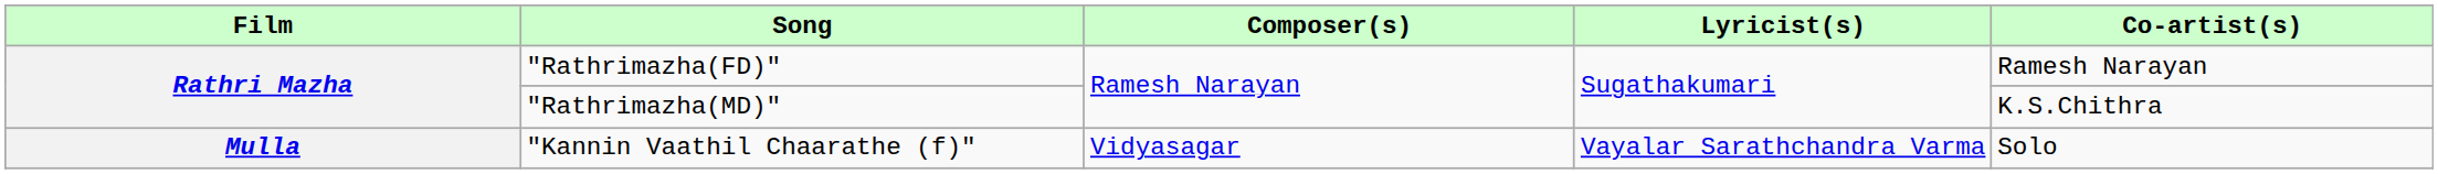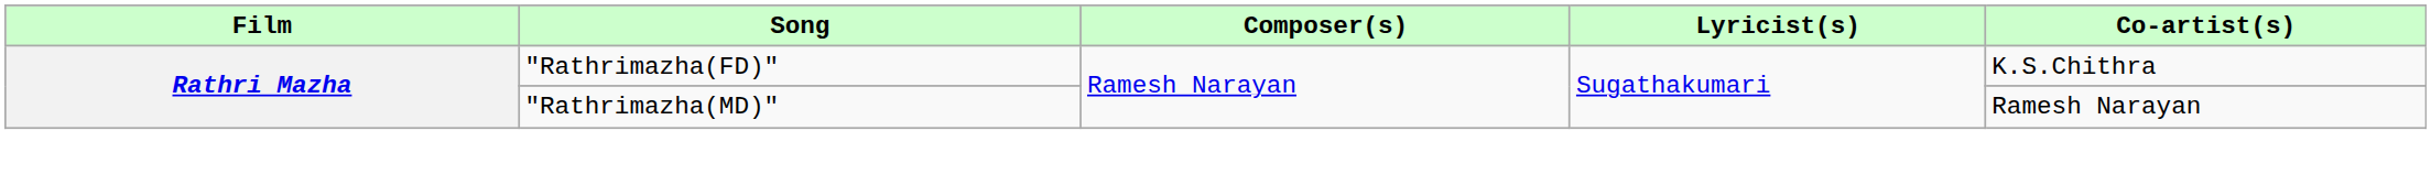 <table class="wikitable plainrowheaders" width="100%" textcolor:#000;">
 <tr style="background:#cfc; text-align:center;">
 <td scope="col" width=21%><strong>Film</strong></td>
 <td scope="col" width=23%><strong>Song</strong></td>
 <td scope="col" width=20%><strong>Composer(s)</strong></td>
 <td scope="col" width=17%><strong>Lyricist(s)</strong></td>
 <td scope="col" width=18%><strong>Co-artist(s)</strong></td>
 </tr>
 <tr>
 <th scope="row"rowspan="2"><em><a href='#'>Rathri Mazha</a></em></th>
 <td>"Rathrimazha(FD)"</td>
 <td rowspan="2"><a href='#'>Ramesh Narayan</a></td>
 <td rowspan="2"><a href='#'>Sugathakumari</a></td>
-<td>Ramesh Narayan</td>
+<td>K.S.Chithra</td>
 </tr>
 <tr>
 <td>"Rathrimazha(MD)"</td>
-<td>K.S.Chithra</td>
-</tr>
-<tr>
-<th scope="row"><em><a href='#'>Mulla</a></em></th>
-<td>"Kannin Vaathil Chaarathe (f)"</td>
-<td><a href='#'>Vidyasagar</a></td>
-<td><a href='#'>Vayalar Sarathchandra Varma</a></td>
-<td>Solo</td>
+<td>Ramesh Narayan</td>
 </tr>
 </table>
